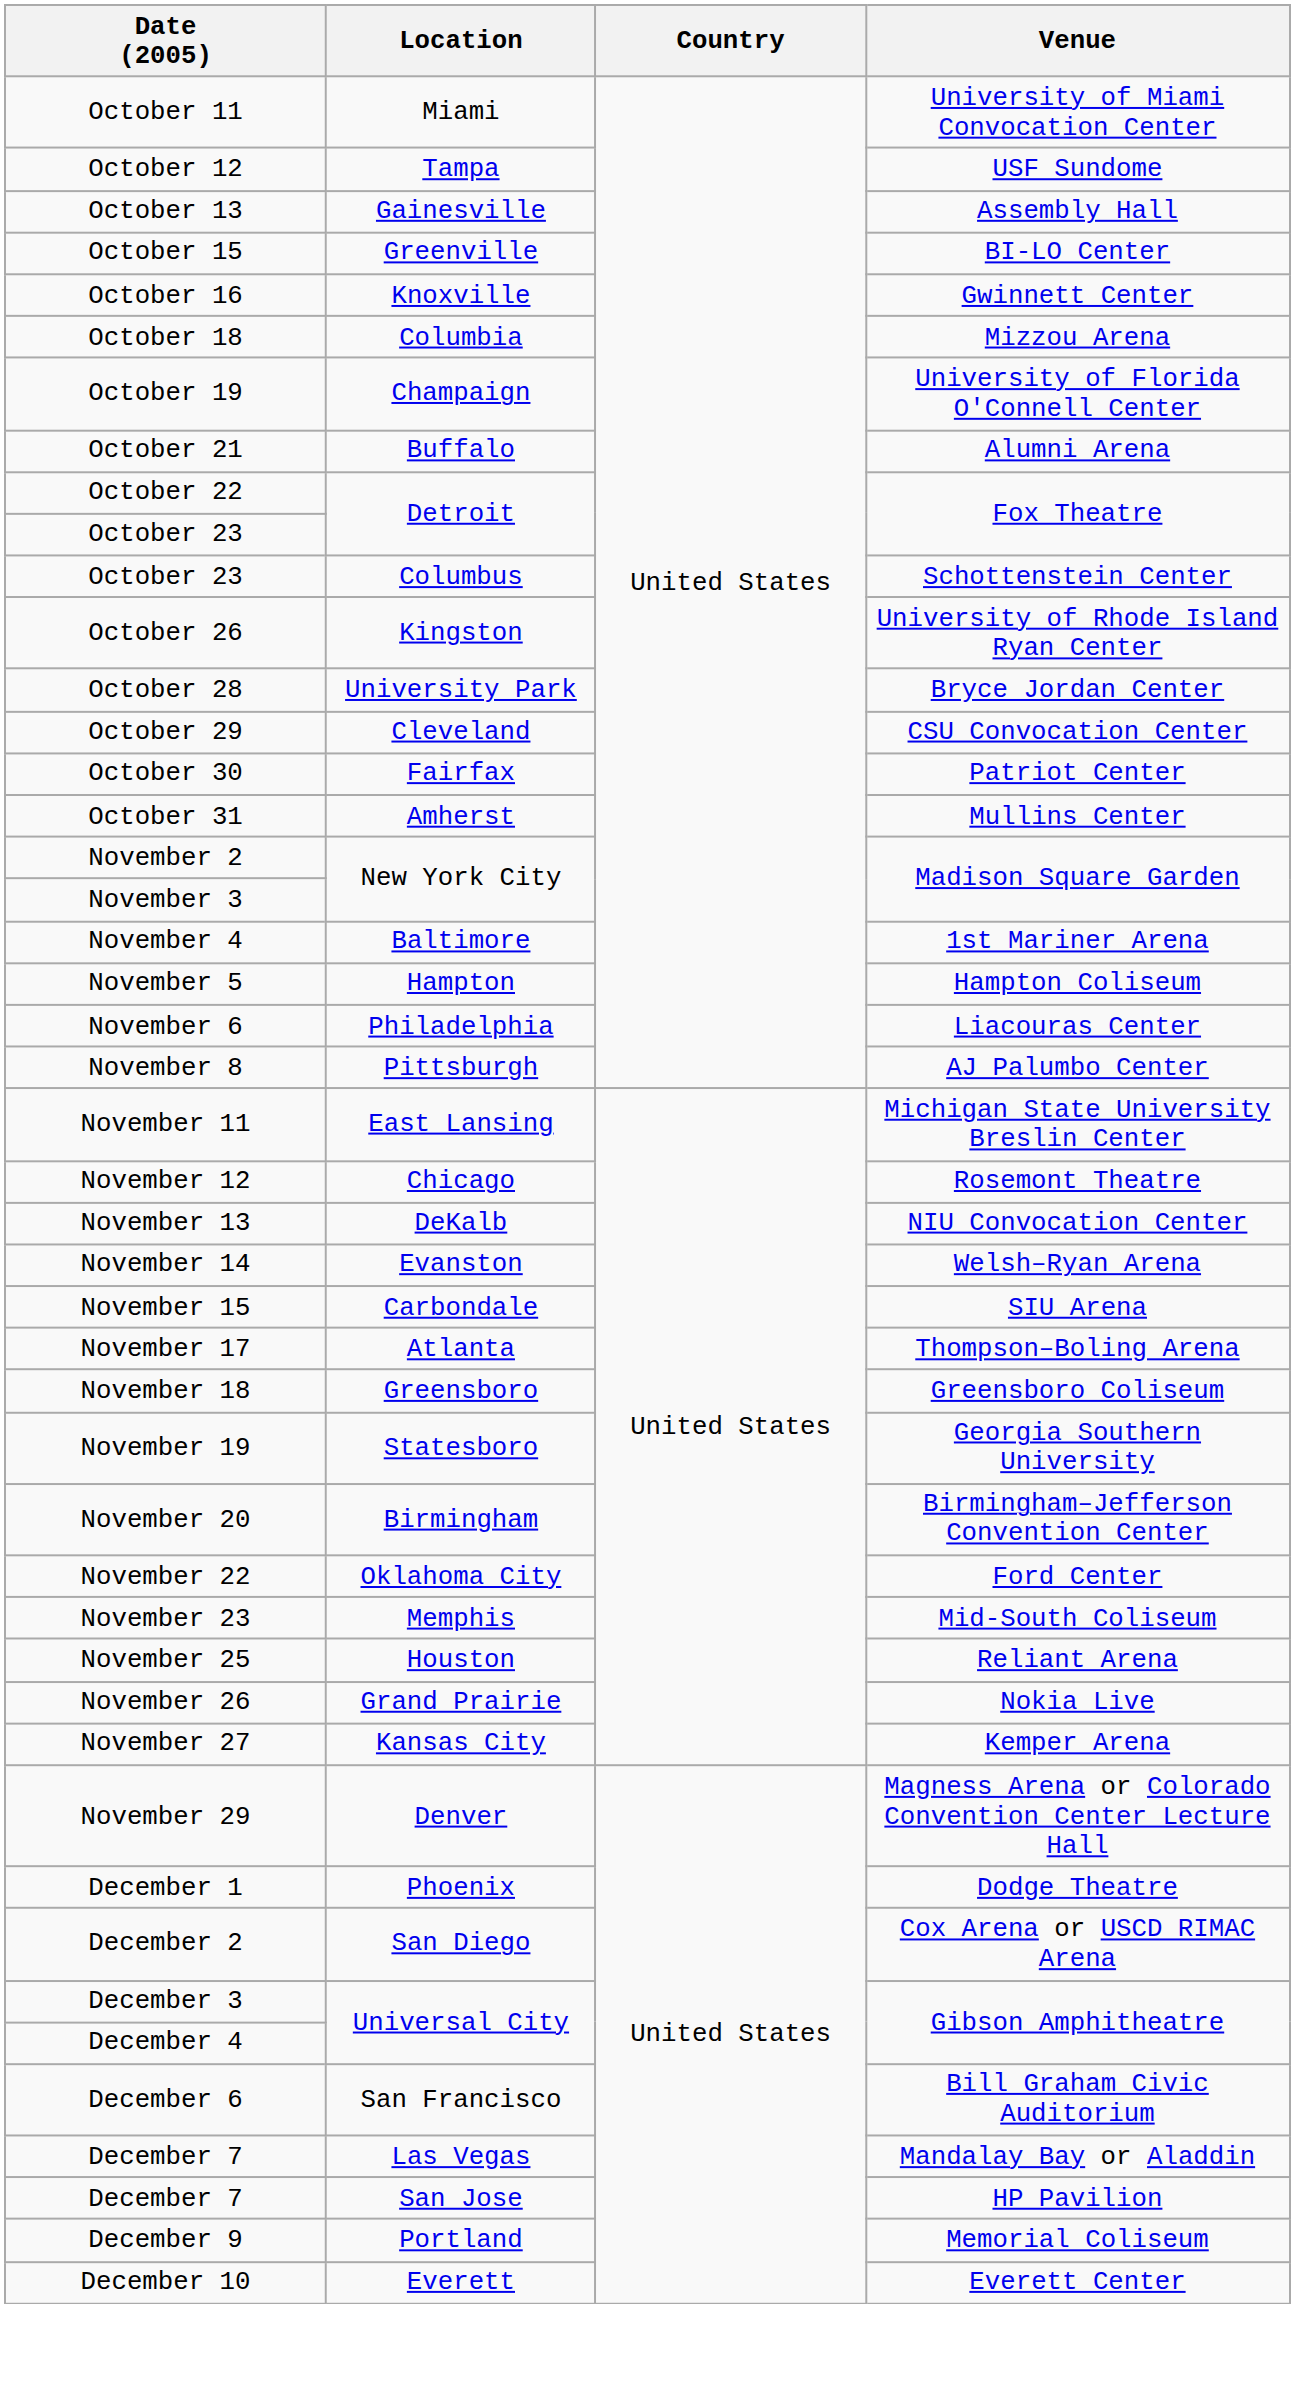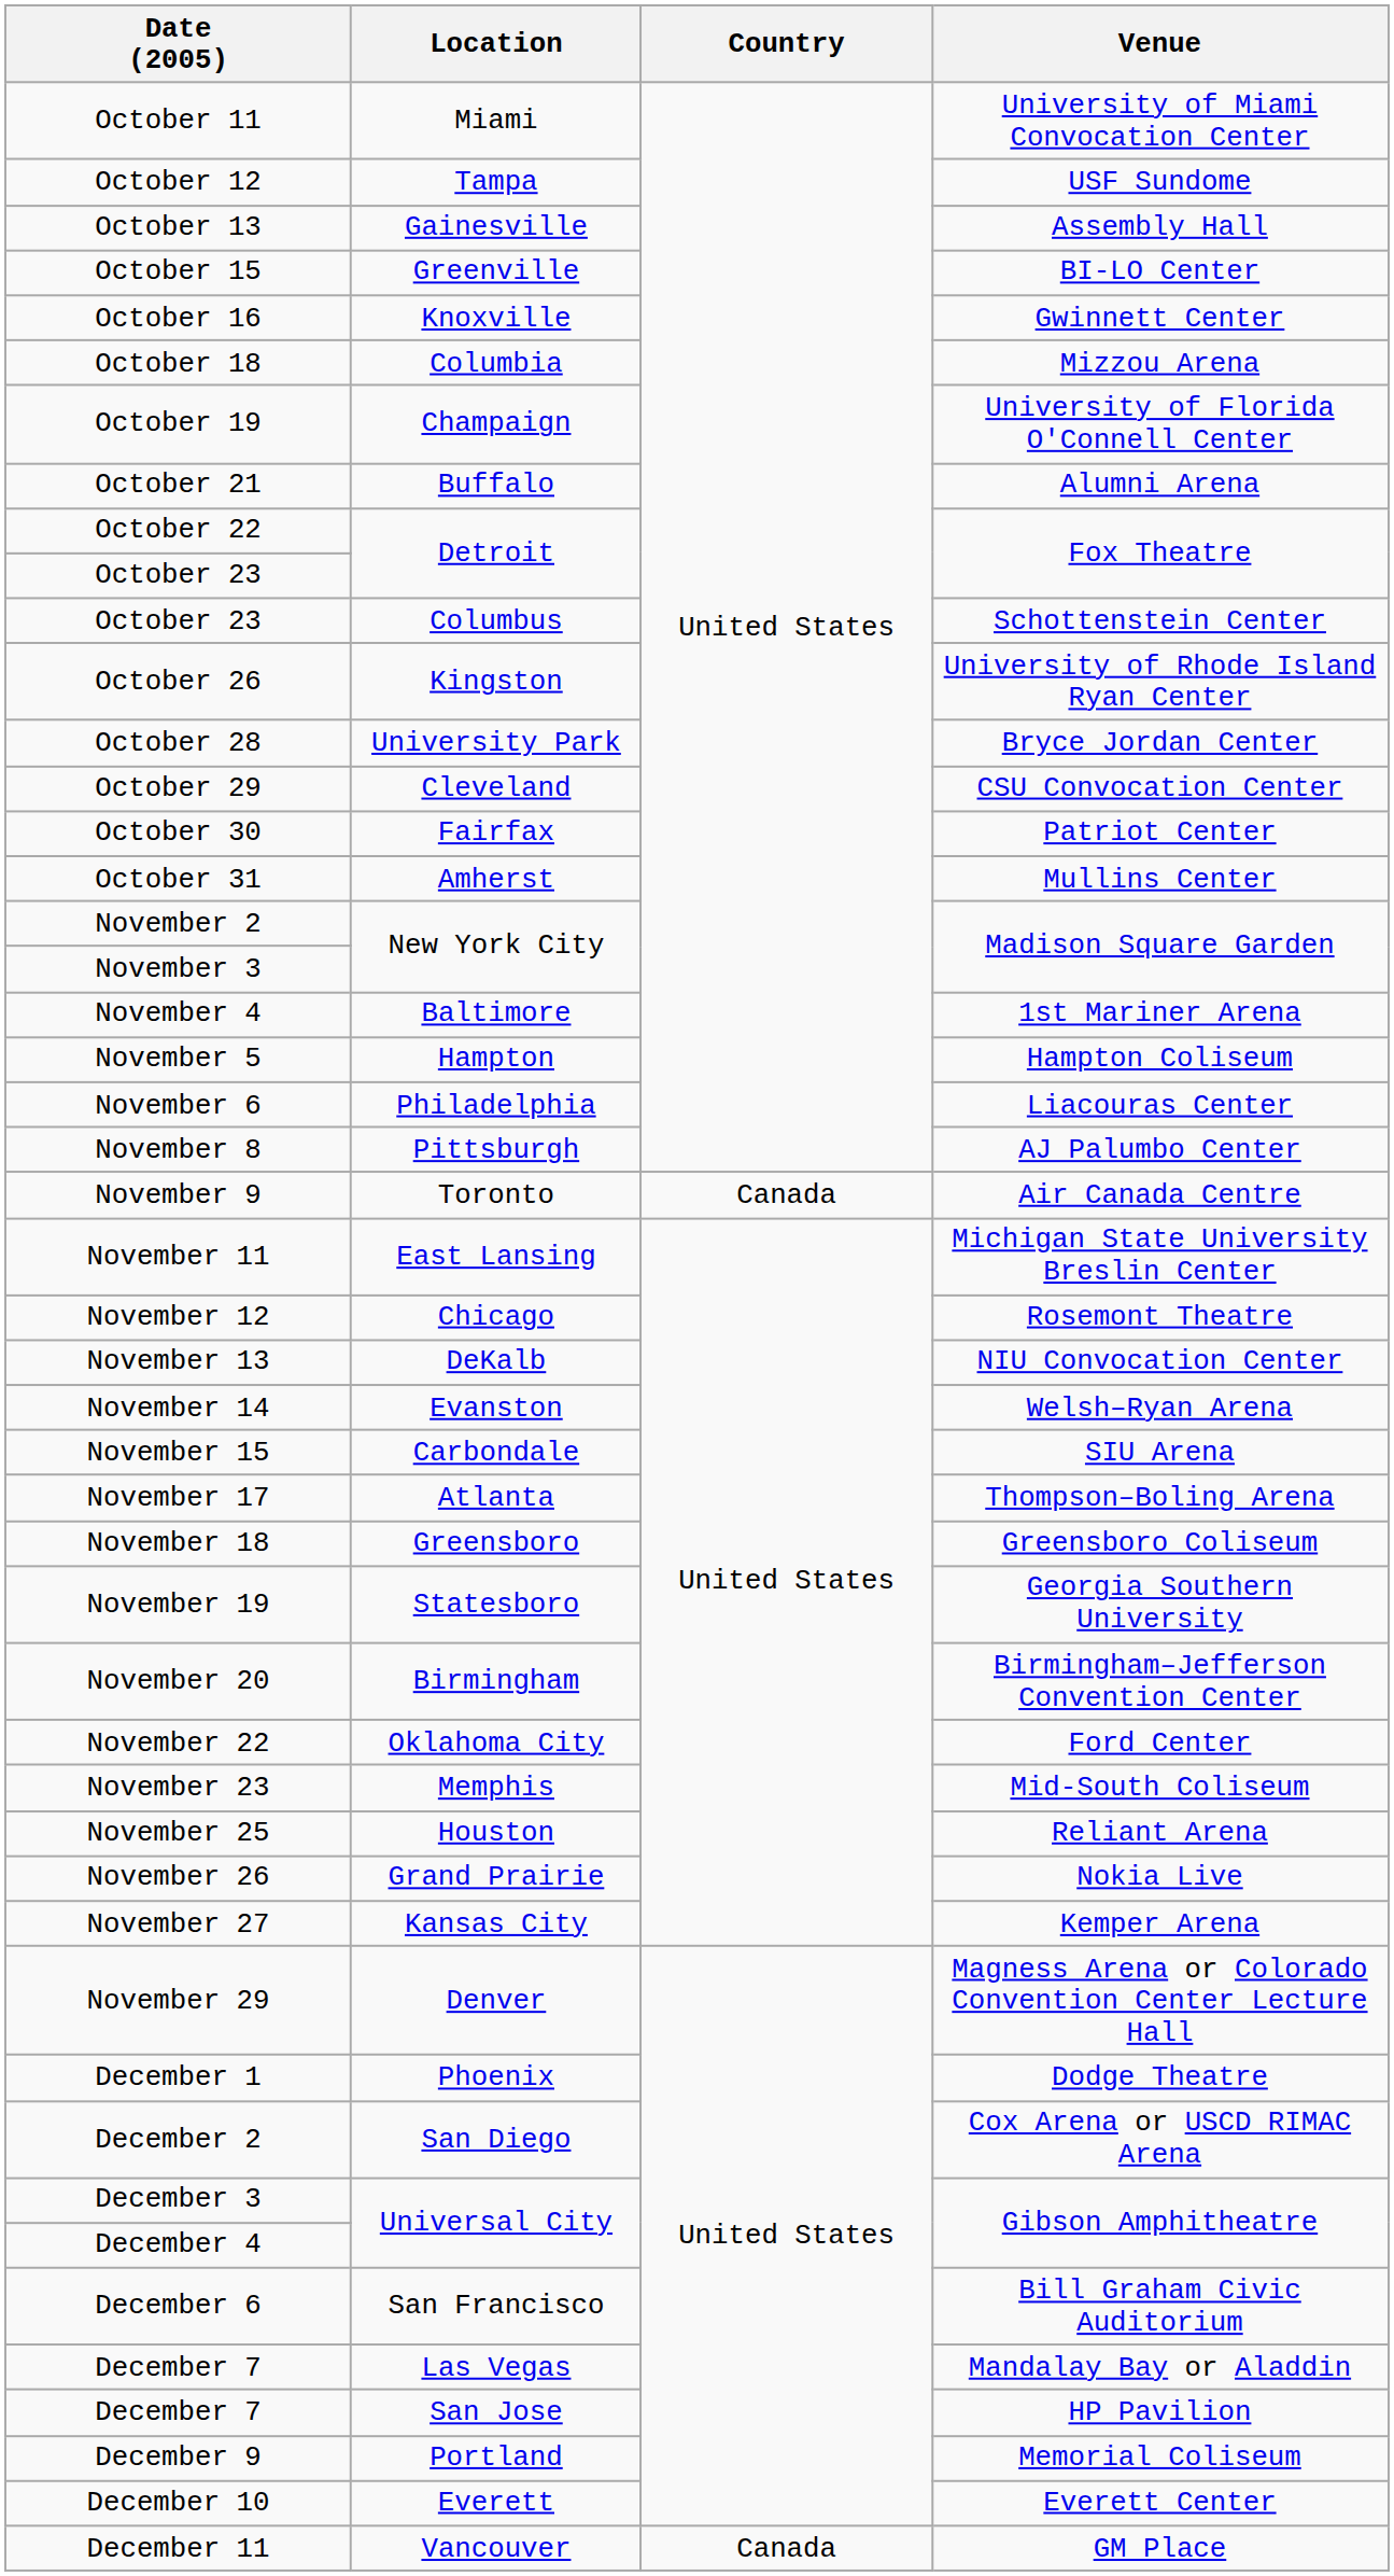 <table class="wikitable plainrowheaders" style="text-align:center;">
 <tr>
 <th scope="col" style="width:12em;">Date<br>(2005)</th>
 <th scope="col" style="width:10em;">Location</th>
 <th scope="col" style="width:10em;">Country</th>
 <th scope="col" style="width:16em;">Venue</th>
 </tr>
 <tr>
 <td>October 11</td>
 <td>Miami</td>
 <td rowspan="22">United States</td>
 <td><a href='#'>University of Miami Convocation Center</a></td>
 </tr>
 <tr>
 <td>October 12</td>
 <td><a href='#'>Tampa</a></td>
 <td><a href='#'>USF Sundome</a></td>
 </tr>
 <tr>
 <td>October 13</td>
 <td><a href='#'>Gainesville</a></td>
 <td><a href='#'>Assembly Hall</a></td>
 </tr>
 <tr>
 <td>October 15</td>
 <td><a href='#'>Greenville</a></td>
 <td><a href='#'>BI-LO Center</a></td>
 </tr>
 <tr>
 <td>October 16</td>
 <td><a href='#'>Knoxville</a></td>
 <td><a href='#'>Gwinnett Center</a></td>
 </tr>
 <tr>
 <td>October 18</td>
 <td><a href='#'>Columbia</a></td>
 <td><a href='#'>Mizzou Arena</a></td>
 </tr>
 <tr>
 <td>October 19</td>
 <td><a href='#'>Champaign</a></td>
 <td><a href='#'>University of Florida O'Connell Center</a></td>
 </tr>
 <tr>
 <td>October 21</td>
 <td><a href='#'>Buffalo</a></td>
 <td><a href='#'>Alumni Arena</a></td>
 </tr>
 <tr>
 <td>October 22</td>
 <td rowspan="2"><a href='#'>Detroit</a></td>
 <td rowspan="2"><a href='#'>Fox Theatre</a></td>
 </tr>
 <tr>
 <td>October 23</td>
 </tr>
 <tr>
 <td>October 23</td>
 <td><a href='#'>Columbus</a></td>
 <td><a href='#'>Schottenstein Center</a></td>
 </tr>
 <tr>
 <td>October 26</td>
 <td><a href='#'>Kingston</a></td>
 <td><a href='#'>University of Rhode Island Ryan Center</a></td>
 </tr>
 <tr>
 <td>October 28</td>
 <td><a href='#'>University Park</a></td>
 <td><a href='#'>Bryce Jordan Center</a></td>
 </tr>
 <tr>
 <td>October 29</td>
 <td><a href='#'>Cleveland</a></td>
 <td><a href='#'>CSU Convocation Center</a></td>
 </tr>
 <tr>
 <td>October 30</td>
 <td><a href='#'>Fairfax</a></td>
 <td><a href='#'>Patriot Center</a></td>
 </tr>
 <tr>
 <td>October 31</td>
 <td><a href='#'>Amherst</a></td>
 <td><a href='#'>Mullins Center</a></td>
 </tr>
 <tr>
 <td>November 2</td>
 <td rowspan="2">New York City</td>
 <td rowspan="2"><a href='#'>Madison Square Garden</a></td>
 </tr>
 <tr>
 <td>November 3</td>
 </tr>
 <tr>
 <td>November 4</td>
 <td><a href='#'>Baltimore</a></td>
 <td><a href='#'>1st Mariner Arena</a></td>
 </tr>
 <tr>
 <td>November 5</td>
 <td><a href='#'>Hampton</a></td>
 <td><a href='#'>Hampton Coliseum</a></td>
 </tr>
 <tr>
 <td>November 6</td>
 <td><a href='#'>Philadelphia</a></td>
 <td><a href='#'>Liacouras Center</a></td>
 </tr>
 <tr>
 <td>November 8</td>
 <td><a href='#'>Pittsburgh</a></td>
 <td><a href='#'>AJ Palumbo Center</a></td>
+</tr>
+<tr>
+<td>November 9</td>
+<td>Toronto</td>
+<td>Canada</td>
+<td><a href='#'>Air Canada Centre</a></td>
 </tr>
 <tr>
 <td>November 11</td>
 <td><a href='#'>East Lansing</a></td>
 <td rowspan="14">United States</td>
 <td><a href='#'>Michigan State University Breslin Center</a></td>
 </tr>
 <tr>
 <td>November 12</td>
 <td><a href='#'>Chicago</a></td>
 <td><a href='#'>Rosemont Theatre</a></td>
 </tr>
 <tr>
 <td>November 13</td>
 <td><a href='#'>DeKalb</a></td>
 <td><a href='#'>NIU Convocation Center</a></td>
 </tr>
 <tr>
 <td>November 14</td>
 <td><a href='#'>Evanston</a></td>
 <td><a href='#'>Welsh–Ryan Arena</a></td>
 </tr>
 <tr>
 <td>November 15</td>
 <td><a href='#'>Carbondale</a></td>
 <td><a href='#'>SIU Arena</a></td>
 </tr>
 <tr>
 <td>November 17</td>
 <td><a href='#'>Atlanta</a></td>
 <td><a href='#'>Thompson–Boling Arena</a></td>
 </tr>
 <tr>
 <td>November 18</td>
 <td><a href='#'>Greensboro</a></td>
 <td><a href='#'>Greensboro Coliseum</a></td>
 </tr>
 <tr>
 <td>November 19</td>
 <td><a href='#'>Statesboro</a></td>
 <td><a href='#'>Georgia Southern University</a></td>
 </tr>
 <tr>
 <td>November 20</td>
 <td><a href='#'>Birmingham</a></td>
 <td><a href='#'>Birmingham–Jefferson Convention Center</a></td>
 </tr>
 <tr>
 <td>November 22</td>
 <td><a href='#'>Oklahoma City</a></td>
 <td><a href='#'>Ford Center</a></td>
 </tr>
 <tr>
 <td>November 23</td>
 <td><a href='#'>Memphis</a></td>
 <td><a href='#'>Mid-South Coliseum</a></td>
 </tr>
 <tr>
 <td>November 25</td>
 <td><a href='#'>Houston</a></td>
 <td><a href='#'>Reliant Arena</a></td>
 </tr>
 <tr>
 <td>November 26</td>
 <td><a href='#'>Grand Prairie</a></td>
 <td><a href='#'>Nokia Live</a></td>
 </tr>
 <tr>
 <td>November 27</td>
 <td><a href='#'>Kansas City</a></td>
 <td><a href='#'>Kemper Arena</a></td>
 </tr>
 <tr>
 <td>November 29</td>
 <td><a href='#'>Denver</a></td>
 <td rowspan="10">United States</td>
 <td><a href='#'>Magness Arena</a> or <a href='#'>Colorado Convention Center Lecture Hall</a></td>
 </tr>
 <tr>
 <td>December 1</td>
 <td><a href='#'>Phoenix</a></td>
 <td><a href='#'>Dodge Theatre</a></td>
 </tr>
 <tr>
 <td>December 2</td>
 <td><a href='#'>San Diego</a></td>
 <td><a href='#'>Cox Arena</a> or <a href='#'>USCD RIMAC Arena</a></td>
 </tr>
 <tr>
 <td>December 3</td>
 <td rowspan="2"><a href='#'>Universal City</a></td>
 <td rowspan="2"><a href='#'>Gibson Amphitheatre</a></td>
 </tr>
 <tr>
 <td>December 4</td>
 </tr>
 <tr>
 <td>December 6</td>
 <td>San Francisco</td>
 <td><a href='#'>Bill Graham Civic Auditorium</a></td>
 </tr>
 <tr>
 <td>December 7</td>
 <td><a href='#'>Las Vegas</a></td>
 <td><a href='#'>Mandalay Bay</a> or <a href='#'>Aladdin</a></td>
 </tr>
 <tr>
 <td>December 7</td>
 <td><a href='#'>San Jose</a></td>
 <td><a href='#'>HP Pavilion</a></td>
 </tr>
 <tr>
 <td>December 9</td>
 <td><a href='#'>Portland</a></td>
 <td><a href='#'>Memorial Coliseum</a></td>
 </tr>
 <tr>
 <td>December 10</td>
 <td><a href='#'>Everett</a></td>
 <td><a href='#'>Everett Center</a></td>
 </tr>
+<tr>
+<td>December 11</td>
+<td><a href='#'>Vancouver</a></td>
+<td>Canada</td>
+<td><a href='#'>GM Place</a></td>
+</tr>
 </table>
